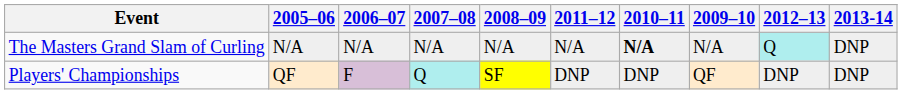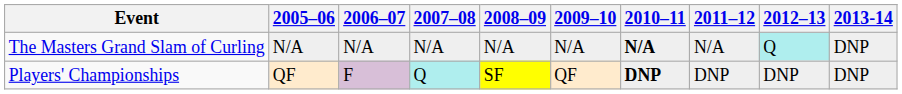 <table class="wikitable">
 <tr>
 <th>Event</th>
 <th><a href='#'>2005–06</a></th>
 <th><a href='#'>2006–07</a></th>
 <th><a href='#'>2007–08</a></th>
 <th><a href='#'>2008–09</a></th>
+<th><a href='#'>2009–10</a></th>
+<th><a href='#'>2010–11</a></th>
 <th><a href='#'>2011–12</a></th>
-<th><a href='#'>2010–11</a></th>
-<th><a href='#'>2009–10</a></th>
 <th><a href='#'>2012–13</a></th>
 <th><a href='#'>2013-14</a></th>
 </tr>
 <tr>
 <td><a href='#'>The Masters Grand Slam of Curling</a></td>
 <td style="background:#EFEFEF;">N/A</td>
 <td style="background:#EFEFEF;">N/A</td>
 <td style="background:#EFEFEF;">N/A</td>
 <td style="background:#EFEFEF;">N/A</td>
 <td style="background:#EFEFEF;">N/A</td>
 <td style="background:#EFEFEF;"><strong>N/A</strong></td>
 <td style="background:#EFEFEF;">N/A</td>
 <td style="background:#afeeee;">Q</td>
 <td style="background:#EFEFEF;">DNP</td>
 </tr>
 <tr>
 <td><a href='#'>Players' Championships</a></td>
 <td style="background:#ffebcd;">QF</td>
 <td style="background:thistle;">F</td>
 <td style="background:#afeeee;">Q</td>
 <td style="background:yellow;">SF</td>
+<td style="background:#ffebcd;">QF</td>
+<td style="background:#EFEFEF;"><strong>DNP</strong></td>
 <td style="background:#EFEFEF;">DNP</td>
-<td style="background:#EFEFEF;">DNP</td>
-<td style="background:#ffebcd;">QF</td>
 <td style="background:#EFEFEF;">DNP</td>
 <td style="background:#EFEFEF;">DNP</td>
 </tr>
 </table>
